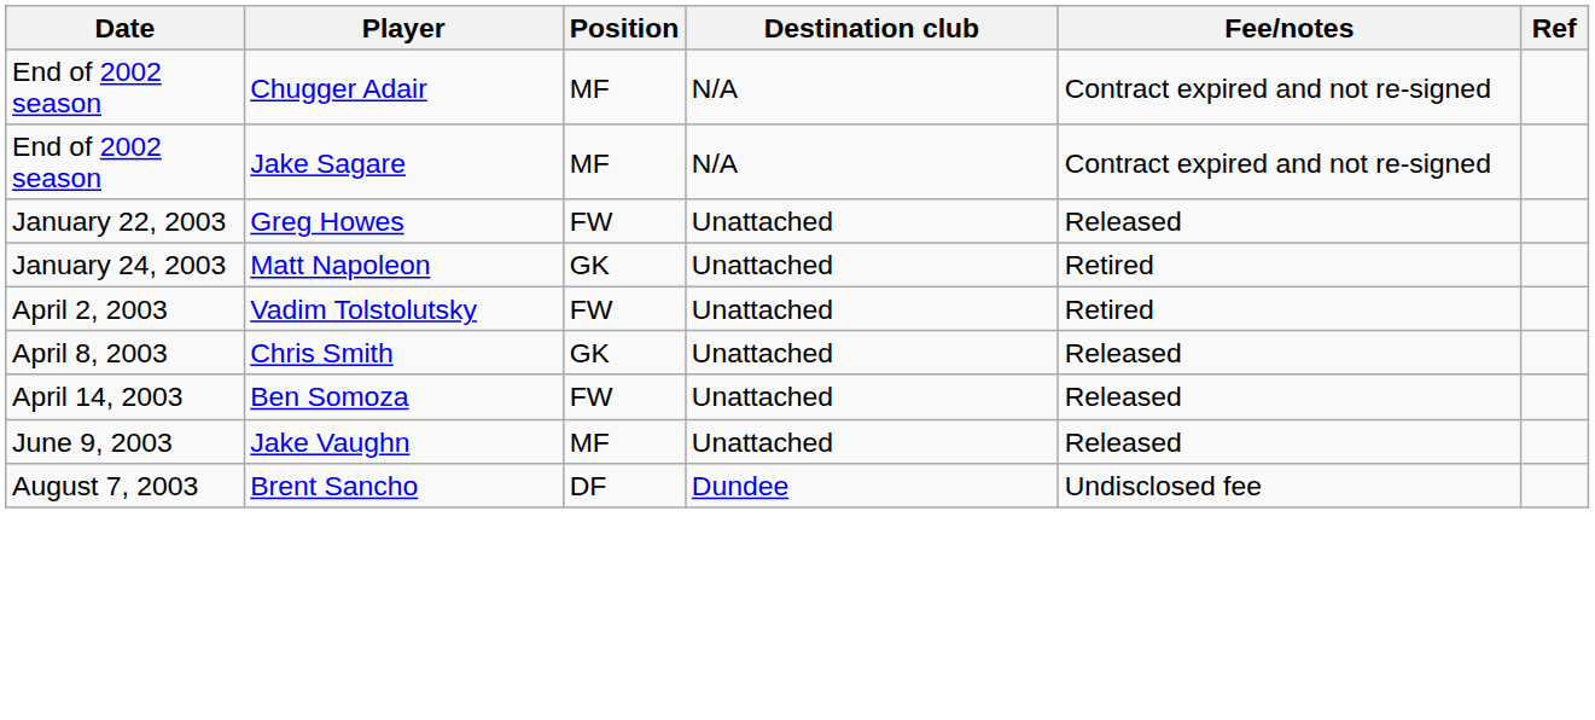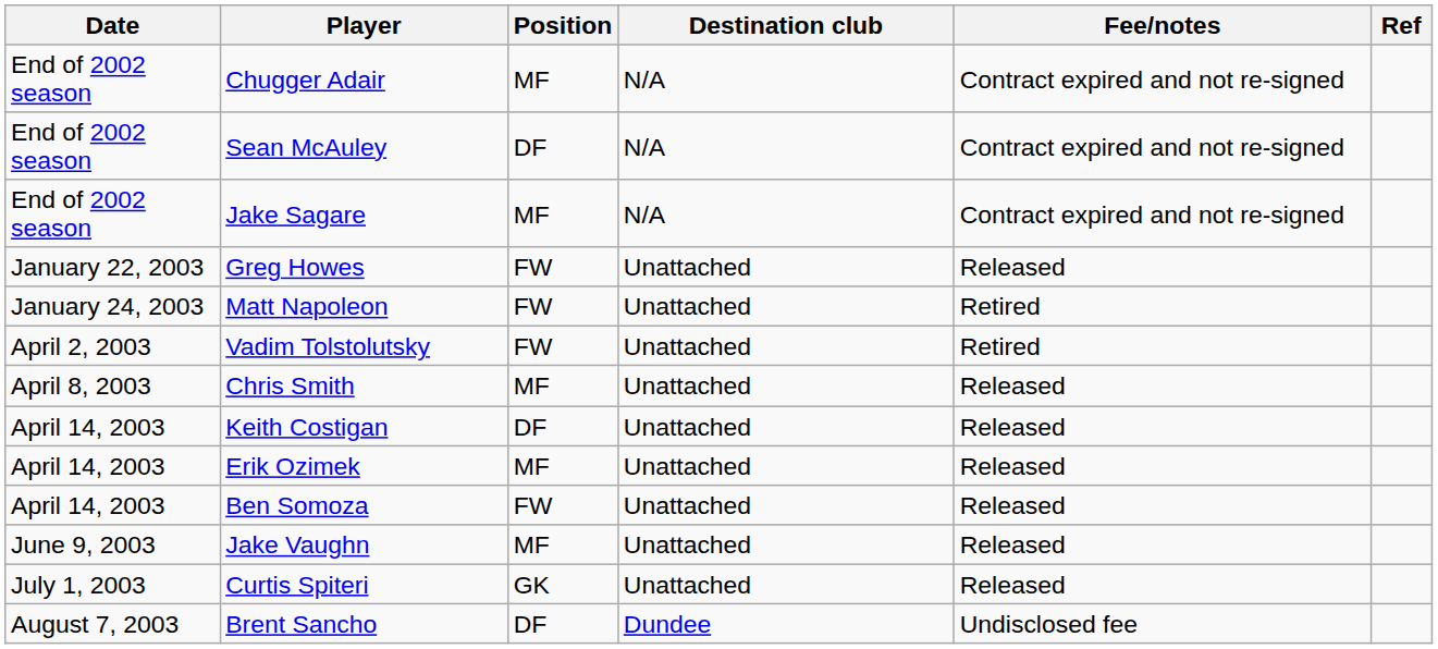 <table class="wikitable" style="font-size:95%;">
 <tr>
 <th width=125px>Date</th>
 <th width=170px>Player</th>
 <th width=50px>Position</th>
 <th width=200px>Destination club</th>
 <th width=250px>Fee/notes</th>
 <th width=30px>Ref</th>
 </tr>
 <tr>
 <td>End of <a href='#'>2002 season</a></td>
 <td> <a href='#'>Chugger Adair</a></td>
 <td>MF</td>
+<td>N/A</td>
+<td>Contract expired and not re-signed</td>
+<td></td>
+</tr>
+<tr>
+<td>End of <a href='#'>2002 season</a></td>
+<td> <a href='#'>Sean McAuley</a></td>
+<td>DF</td>
 <td>N/A</td>
 <td>Contract expired and not re-signed</td>
 <td></td>
 </tr>
 <tr>
 <td>End of <a href='#'>2002 season</a></td>
 <td> <a href='#'>Jake Sagare</a></td>
 <td>MF</td>
 <td>N/A</td>
 <td>Contract expired and not re-signed</td>
 <td></td>
 </tr>
 <tr>
 <td>January 22, 2003</td>
 <td> <a href='#'>Greg Howes</a></td>
 <td>FW</td>
 <td>Unattached</td>
 <td>Released</td>
 <td></td>
 </tr>
 <tr>
 <td>January 24, 2003</td>
 <td> <a href='#'>Matt Napoleon</a></td>
-<td>GK</td>
+<td>FW</td>
 <td>Unattached</td>
 <td>Retired</td>
 <td></td>
 </tr>
 <tr>
 <td>April 2, 2003</td>
 <td> <a href='#'>Vadim Tolstolutsky</a></td>
 <td>FW</td>
 <td>Unattached</td>
 <td>Retired</td>
 <td></td>
 </tr>
 <tr>
 <td>April 8, 2003</td>
 <td> <a href='#'>Chris Smith</a></td>
-<td>GK</td>
+<td>MF</td>
+<td>Unattached</td>
+<td>Released</td>
+<td></td>
+</tr>
+<tr>
+<td>April 14, 2003</td>
+<td> <a href='#'>Keith Costigan</a></td>
+<td>DF</td>
+<td>Unattached</td>
+<td>Released</td>
+<td></td>
+</tr>
+<tr>
+<td>April 14, 2003</td>
+<td> <a href='#'>Erik Ozimek</a></td>
+<td>MF</td>
 <td>Unattached</td>
 <td>Released</td>
 <td></td>
 </tr>
 <tr>
 <td>April 14, 2003</td>
 <td> <a href='#'>Ben Somoza</a></td>
 <td>FW</td>
 <td>Unattached</td>
 <td>Released</td>
 <td></td>
 </tr>
 <tr>
 <td>June 9, 2003</td>
 <td> <a href='#'>Jake Vaughn</a></td>
 <td>MF</td>
 <td>Unattached</td>
 <td>Released</td>
 <td></td>
 </tr>
 <tr>
+<td>July 1, 2003</td>
+<td> <a href='#'>Curtis Spiteri</a></td>
+<td>GK</td>
+<td>Unattached</td>
+<td>Released</td>
+<td></td>
+</tr>
+<tr>
 <td>August 7, 2003</td>
 <td> <a href='#'>Brent Sancho</a></td>
 <td>DF</td>
 <td> <a href='#'>Dundee</a></td>
 <td>Undisclosed fee</td>
 <td></td>
 </tr>
 </table>
